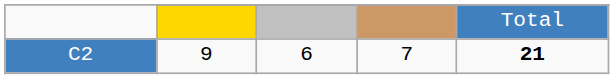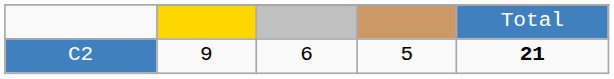 <table class="wikitable"  style="font-size:95%; text-align:center; border:gray solid 1px; width:40%;">
 <tr>
 <td rowspan="2" style="width:3%;"></td>
 </tr>
 <tr>
 <td style="width:2%;" bgcolor=gold></td>
 <td style="width:2%;" bgcolor=silver></td>
 <td style="width:2%;" bgcolor=cc9966></td>
 <td style="width:2%; background-color:#4180be; color:white;">Total</td>
 </tr>
 <tr>
 <td style="background-color:#4180be; color:white;">C2</td>
 <td>9</td>
 <td>6</td>
-<td>7</td>
+<td>5</td>
 <td><strong>21</strong></td>
 </tr>
 </table>
